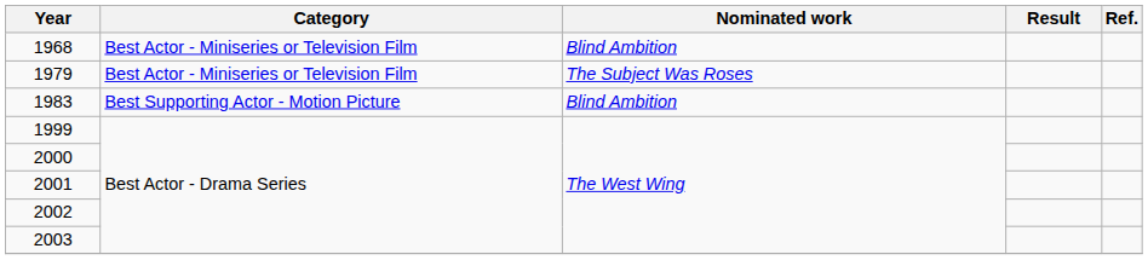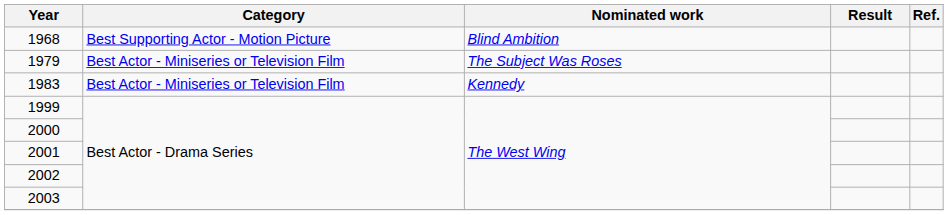 <table class="wikitable plainrowheaders">
 <tr>
 <th scope="col" style="width:5em;">Year</th>
 <th scope="col" style="width:26em;">Category</th>
 <th scope="col" style="width:25em;">Nominated work</th>
 <th scope="col" style="width:5em;">Result</th>
 <th>Ref.</th>
 </tr>
 <tr>
 <td style="text-align:center;">1968</td>
-<td><a href='#'>Best Actor - Miniseries or Television Film</a></td>
+<td><a href='#'>Best Supporting Actor - Motion Picture</a></td>
 <td><em><a href='#'>Blind Ambition</a></em></td>
 <td></td>
 <td></td>
 </tr>
 <tr>
 <td style="text-align:center;">1979</td>
 <td><a href='#'>Best Actor - Miniseries or Television Film</a></td>
 <td><em><a href='#'>The Subject Was Roses</a></em></td>
 <td></td>
 <td></td>
 </tr>
 <tr>
 <td style="text-align:center;">1983</td>
-<td><a href='#'>Best Supporting Actor - Motion Picture</a></td>
-<td><em><a href='#'>Blind Ambition</a></em></td>
+<td><a href='#'>Best Actor - Miniseries or Television Film</a></td>
+<td><em><a href='#'>Kennedy</a></em></td>
 <td></td>
 <td></td>
 </tr>
 <tr>
 <td style="text-align:center;">1999</td>
 <td rowspan=5>Best Actor - Drama Series</td>
 <td rowspan="5"><em><a href='#'>The West Wing</a></em></td>
 <td></td>
 <td></td>
 </tr>
 <tr>
 <td style="text-align:center;">2000</td>
 <td></td>
 <td></td>
 </tr>
 <tr>
 <td style="text-align:center;">2001</td>
 <td></td>
 <td></td>
 </tr>
 <tr>
 <td style="text-align:center;">2002</td>
 <td></td>
 <td></td>
 </tr>
 <tr>
 <td style="text-align:center;">2003</td>
 <td></td>
 <td></td>
 </tr>
 <tr>
 </tr>
 </table>
